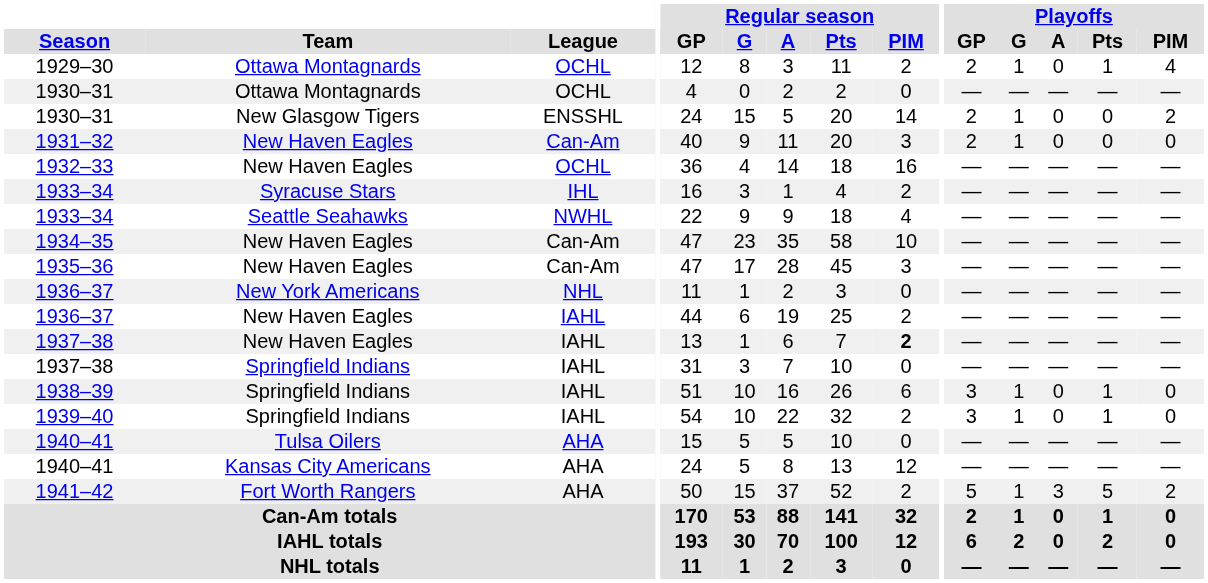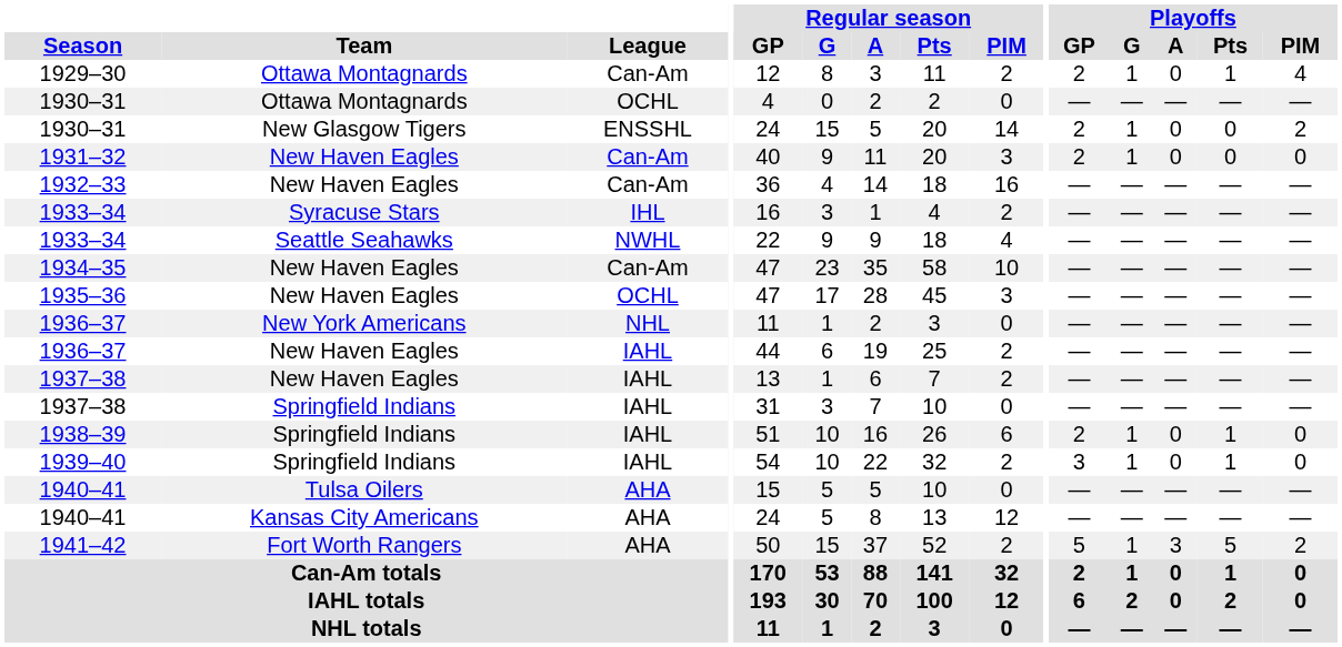 <table border="0" cellpadding="1" cellspacing="0" style="text-align:center; width:60em">
 <tr bgcolor="#e0e0e0">
 <th colspan="3" bgcolor="#ffffff"></th>
 <th rowspan="100" bgcolor="#ffffff"></th>
 <th colspan="5"><a href='#'>Regular season</a></th>
 <th rowspan="100" bgcolor="#ffffff"></th>
 <th colspan="5"><a href='#'>Playoffs</a></th>
 </tr>
 <tr bgcolor="#e0e0e0">
 <th><a href='#'>Season</a></th>
 <th>Team</th>
 <th>League</th>
 <th>GP</th>
 <th><a href='#'>G</a></th>
 <th><a href='#'>A</a></th>
 <th><a href='#'>Pts</a></th>
 <th><a href='#'>PIM</a></th>
 <th>GP</th>
 <th>G</th>
 <th>A</th>
 <th>Pts</th>
 <th>PIM</th>
 </tr>
 <tr>
 <td>1929–30</td>
 <td><a href='#'>Ottawa Montagnards</a></td>
-<td><a href='#'>OCHL</a></td>
+<td>Can-Am</td>
 <td>12</td>
 <td>8</td>
 <td>3</td>
 <td>11</td>
 <td>2</td>
 <td>2</td>
 <td>1</td>
 <td>0</td>
 <td>1</td>
 <td>4</td>
 </tr>
 <tr bgcolor="#f0f0f0">
 <td>1930–31</td>
 <td>Ottawa Montagnards</td>
 <td>OCHL</td>
 <td>4</td>
 <td>0</td>
 <td>2</td>
 <td>2</td>
 <td>0</td>
 <td>—</td>
 <td>—</td>
 <td>—</td>
 <td>—</td>
 <td>—</td>
 </tr>
 <tr>
 <td>1930–31</td>
 <td>New Glasgow Tigers</td>
 <td>ENSSHL</td>
 <td>24</td>
 <td>15</td>
 <td>5</td>
 <td>20</td>
 <td>14</td>
 <td>2</td>
 <td>1</td>
 <td>0</td>
 <td>0</td>
 <td>2</td>
 </tr>
 <tr bgcolor="#f0f0f0">
 <td><a href='#'>1931–32</a></td>
 <td><a href='#'>New Haven Eagles</a></td>
 <td><a href='#'>Can-Am</a></td>
 <td>40</td>
 <td>9</td>
 <td>11</td>
 <td>20</td>
 <td>3</td>
 <td>2</td>
 <td>1</td>
 <td>0</td>
 <td>0</td>
 <td>0</td>
 </tr>
 <tr>
 <td><a href='#'>1932–33</a></td>
 <td>New Haven Eagles</td>
-<td><a href='#'>OCHL</a></td>
+<td>Can-Am</td>
 <td>36</td>
 <td>4</td>
 <td>14</td>
 <td>18</td>
 <td>16</td>
 <td>—</td>
 <td>—</td>
 <td>—</td>
 <td>—</td>
 <td>—</td>
 </tr>
 <tr bgcolor="#f0f0f0">
 <td><a href='#'>1933–34</a></td>
 <td><a href='#'>Syracuse Stars</a></td>
 <td><a href='#'>IHL</a></td>
 <td>16</td>
 <td>3</td>
 <td>1</td>
 <td>4</td>
 <td>2</td>
 <td>—</td>
 <td>—</td>
 <td>—</td>
 <td>—</td>
 <td>—</td>
 </tr>
 <tr>
 <td><a href='#'>1933–34</a></td>
 <td><a href='#'>Seattle Seahawks</a></td>
 <td><a href='#'>NWHL</a></td>
 <td>22</td>
 <td>9</td>
 <td>9</td>
 <td>18</td>
 <td>4</td>
 <td>—</td>
 <td>—</td>
 <td>—</td>
 <td>—</td>
 <td>—</td>
 </tr>
 <tr bgcolor="#f0f0f0">
 <td><a href='#'>1934–35</a></td>
 <td>New Haven Eagles</td>
 <td>Can-Am</td>
 <td>47</td>
 <td>23</td>
 <td>35</td>
 <td>58</td>
 <td>10</td>
 <td>—</td>
 <td>—</td>
 <td>—</td>
 <td>—</td>
 <td>—</td>
 </tr>
 <tr>
 <td><a href='#'>1935–36</a></td>
 <td>New Haven Eagles</td>
-<td>Can-Am</td>
+<td><a href='#'>OCHL</a></td>
 <td>47</td>
 <td>17</td>
 <td>28</td>
 <td>45</td>
 <td>3</td>
 <td>—</td>
 <td>—</td>
 <td>—</td>
 <td>—</td>
 <td>—</td>
 </tr>
 <tr bgcolor="#f0f0f0">
 <td><a href='#'>1936–37</a></td>
 <td><a href='#'>New York Americans</a></td>
 <td><a href='#'>NHL</a></td>
 <td>11</td>
 <td>1</td>
 <td>2</td>
 <td>3</td>
 <td>0</td>
 <td>—</td>
 <td>—</td>
 <td>—</td>
 <td>—</td>
 <td>—</td>
 </tr>
 <tr>
 <td><a href='#'>1936–37</a></td>
 <td>New Haven Eagles</td>
 <td><a href='#'>IAHL</a></td>
 <td>44</td>
 <td>6</td>
 <td>19</td>
 <td>25</td>
 <td>2</td>
 <td>—</td>
 <td>—</td>
 <td>—</td>
 <td>—</td>
 <td>—</td>
 </tr>
 <tr bgcolor="#f0f0f0">
 <td><a href='#'>1937–38</a></td>
 <td>New Haven Eagles</td>
 <td>IAHL</td>
 <td>13</td>
 <td>1</td>
 <td>6</td>
 <td>7</td>
-<td><strong>2</strong></td>
+<td>2</td>
 <td>—</td>
 <td>—</td>
 <td>—</td>
 <td>—</td>
 <td>—</td>
 </tr>
 <tr>
 <td>1937–38</td>
 <td><a href='#'>Springfield Indians</a></td>
 <td>IAHL</td>
 <td>31</td>
 <td>3</td>
 <td>7</td>
 <td>10</td>
 <td>0</td>
 <td>—</td>
 <td>—</td>
 <td>—</td>
 <td>—</td>
 <td>—</td>
 </tr>
 <tr bgcolor="#f0f0f0">
 <td><a href='#'>1938–39</a></td>
 <td>Springfield Indians</td>
 <td>IAHL</td>
 <td>51</td>
 <td>10</td>
 <td>16</td>
 <td>26</td>
 <td>6</td>
-<td>3</td>
+<td>2</td>
 <td>1</td>
 <td>0</td>
 <td>1</td>
 <td>0</td>
 </tr>
 <tr>
 <td><a href='#'>1939–40</a></td>
 <td>Springfield Indians</td>
 <td>IAHL</td>
 <td>54</td>
 <td>10</td>
 <td>22</td>
 <td>32</td>
 <td>2</td>
 <td>3</td>
 <td>1</td>
 <td>0</td>
 <td>1</td>
 <td>0</td>
 </tr>
 <tr bgcolor="#f0f0f0">
 <td><a href='#'>1940–41</a></td>
 <td><a href='#'>Tulsa Oilers</a></td>
 <td><a href='#'>AHA</a></td>
 <td>15</td>
 <td>5</td>
 <td>5</td>
 <td>10</td>
 <td>0</td>
 <td>—</td>
 <td>—</td>
 <td>—</td>
 <td>—</td>
 <td>—</td>
 </tr>
 <tr>
 <td>1940–41</td>
 <td><a href='#'>Kansas City Americans</a></td>
 <td>AHA</td>
 <td>24</td>
 <td>5</td>
 <td>8</td>
 <td>13</td>
 <td>12</td>
 <td>—</td>
 <td>—</td>
 <td>—</td>
 <td>—</td>
 <td>—</td>
 </tr>
 <tr bgcolor="#f0f0f0">
 <td><a href='#'>1941–42</a></td>
 <td><a href='#'>Fort Worth Rangers</a></td>
 <td>AHA</td>
 <td>50</td>
 <td>15</td>
 <td>37</td>
 <td>52</td>
 <td>2</td>
 <td>5</td>
 <td>1</td>
 <td>3</td>
 <td>5</td>
 <td>2</td>
 </tr>
 <tr bgcolor="#e0e0e0">
 <th colspan="3">Can-Am totals</th>
 <th>170</th>
 <th>53</th>
 <th>88</th>
 <th>141</th>
 <th>32</th>
 <th>2</th>
 <th>1</th>
 <th>0</th>
 <th>1</th>
 <th>0</th>
 </tr>
 <tr bgcolor="#e0e0e0">
 <th colspan="3">IAHL totals</th>
 <th>193</th>
 <th>30</th>
 <th>70</th>
 <th>100</th>
 <th>12</th>
 <th>6</th>
 <th>2</th>
 <th>0</th>
 <th>2</th>
 <th>0</th>
 </tr>
 <tr bgcolor="#e0e0e0">
 <th colspan="3">NHL totals</th>
 <th>11</th>
 <th>1</th>
 <th>2</th>
 <th>3</th>
 <th>0</th>
 <th>—</th>
 <th>—</th>
 <th>—</th>
 <th>—</th>
 <th>—</th>
 </tr>
 </table>
